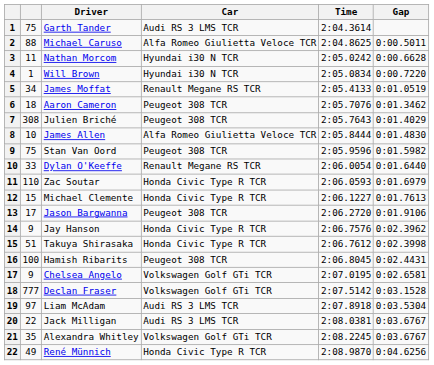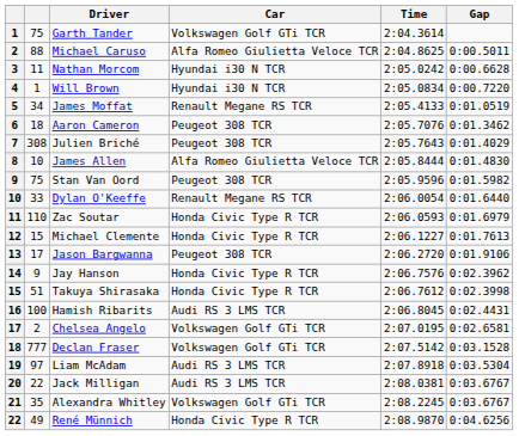 <table class="wikitable" style="font-size: 85%">
 <tr>
 <th></th>
 <th></th>
 <th>Driver</th>
 <th>Car</th>
 <th>Time</th>
 <th>Gap</th>
 </tr>
 <tr>
 <th>1</th>
 <td align="center">75</td>
 <td> <a href='#'>Garth Tander</a></td>
-<td>Audi RS 3 LMS TCR</td>
+<td>Volkswagen Golf GTi TCR</td>
 <td>2:04.3614</td>
 <td></td>
 </tr>
 <tr>
 <th>2</th>
 <td align="center">88</td>
 <td> <a href='#'>Michael Caruso</a></td>
 <td>Alfa Romeo Giulietta Veloce TCR</td>
 <td>2:04.8625</td>
 <td>0:00.5011</td>
 </tr>
 <tr>
 <th>3</th>
 <td align="center">11</td>
 <td> <a href='#'>Nathan Morcom</a></td>
 <td>Hyundai i30 N TCR</td>
 <td>2:05.0242</td>
 <td>0:00.6628</td>
 </tr>
 <tr>
 <th>4</th>
 <td align="center">1</td>
 <td> <a href='#'>Will Brown</a></td>
 <td>Hyundai i30 N TCR</td>
 <td>2:05.0834</td>
 <td>0:00.7220</td>
 </tr>
 <tr>
 <th>5</th>
 <td align="center">34</td>
 <td> <a href='#'>James Moffat</a></td>
 <td>Renault Megane RS TCR</td>
 <td>2:05.4133</td>
 <td>0:01.0519</td>
 </tr>
 <tr>
 <th>6</th>
 <td align="center">18</td>
 <td> <a href='#'>Aaron Cameron</a></td>
 <td>Peugeot 308 TCR</td>
 <td>2:05.7076</td>
 <td>0:01.3462</td>
 </tr>
 <tr>
 <th>7</th>
 <td align="center">308</td>
 <td> Julien Briché</td>
 <td>Peugeot 308 TCR</td>
 <td>2:05.7643</td>
 <td>0:01.4029</td>
 </tr>
 <tr>
 <th>8</th>
 <td align="center">10</td>
 <td> <a href='#'>James Allen</a></td>
 <td>Alfa Romeo Giulietta Veloce TCR</td>
 <td>2:05.8444</td>
 <td>0:01.4830</td>
 </tr>
 <tr>
 <th>9</th>
 <td align="center">75</td>
 <td> Stan Van Oord</td>
 <td>Peugeot 308 TCR</td>
 <td>2:05.9596</td>
 <td>0:01.5982</td>
 </tr>
 <tr>
 <th>10</th>
 <td align="center">33</td>
 <td> <a href='#'>Dylan O'Keeffe</a></td>
 <td>Renault Megane RS TCR</td>
 <td>2:06.0054</td>
 <td>0:01.6440</td>
 </tr>
 <tr>
 <th>11</th>
 <td align="center">110</td>
 <td> Zac Soutar</td>
 <td>Honda Civic Type R TCR</td>
 <td>2:06.0593</td>
 <td>0:01.6979</td>
 </tr>
 <tr>
 <th>12</th>
 <td align="center">15</td>
 <td> Michael Clemente</td>
 <td>Honda Civic Type R TCR</td>
 <td>2:06.1227</td>
 <td>0:01.7613</td>
 </tr>
 <tr>
 <th>13</th>
 <td align="center">17</td>
 <td> <a href='#'>Jason Bargwanna</a></td>
 <td>Peugeot 308 TCR</td>
 <td>2:06.2720</td>
 <td>0:01.9106</td>
 </tr>
 <tr>
 <th>14</th>
 <td align="center">9</td>
 <td> Jay Hanson</td>
 <td>Honda Civic Type R TCR</td>
 <td>2:06.7576</td>
 <td>0:02.3962</td>
 </tr>
 <tr>
 <th>15</th>
 <td align="center">51</td>
 <td> Takuya Shirasaka</td>
 <td>Honda Civic Type R TCR</td>
 <td>2:06.7612</td>
 <td>0:02.3998</td>
 </tr>
 <tr>
 <th>16</th>
 <td align="center">100</td>
 <td> Hamish Ribarits</td>
-<td>Peugeot 308 TCR</td>
+<td>Audi RS 3 LMS TCR</td>
 <td>2:06.8045</td>
 <td>0:02.4431</td>
 </tr>
 <tr>
 <th>17</th>
-<td align="center">9</td>
+<td align="center">2</td>
 <td> <a href='#'>Chelsea Angelo</a></td>
 <td>Volkswagen Golf GTi TCR</td>
 <td>2:07.0195</td>
 <td>0:02.6581</td>
 </tr>
 <tr>
 <th>18</th>
 <td align="center">777</td>
 <td> <a href='#'>Declan Fraser</a></td>
 <td>Volkswagen Golf GTi TCR</td>
 <td>2:07.5142</td>
 <td>0:03.1528</td>
 </tr>
 <tr>
 <th>19</th>
 <td align="center">97</td>
 <td> Liam McAdam</td>
 <td>Audi RS 3 LMS TCR</td>
 <td>2:07.8918</td>
 <td>0:03.5304</td>
 </tr>
 <tr>
 <th>20</th>
 <td align="center">22</td>
 <td> Jack Milligan</td>
 <td>Audi RS 3 LMS TCR</td>
 <td>2:08.0381</td>
 <td>0:03.6767</td>
 </tr>
 <tr>
 <th>21</th>
 <td align="center">35</td>
 <td> Alexandra Whitley</td>
 <td>Volkswagen Golf GTi TCR</td>
 <td>2:08.2245</td>
 <td>0:03.6767</td>
 </tr>
 <tr>
 <th>22</th>
 <td align="center">49</td>
 <td> <a href='#'>René Münnich</a></td>
 <td>Honda Civic Type R TCR</td>
 <td>2:08.9870</td>
 <td>0:04.6256</td>
 </tr>
 </table>
